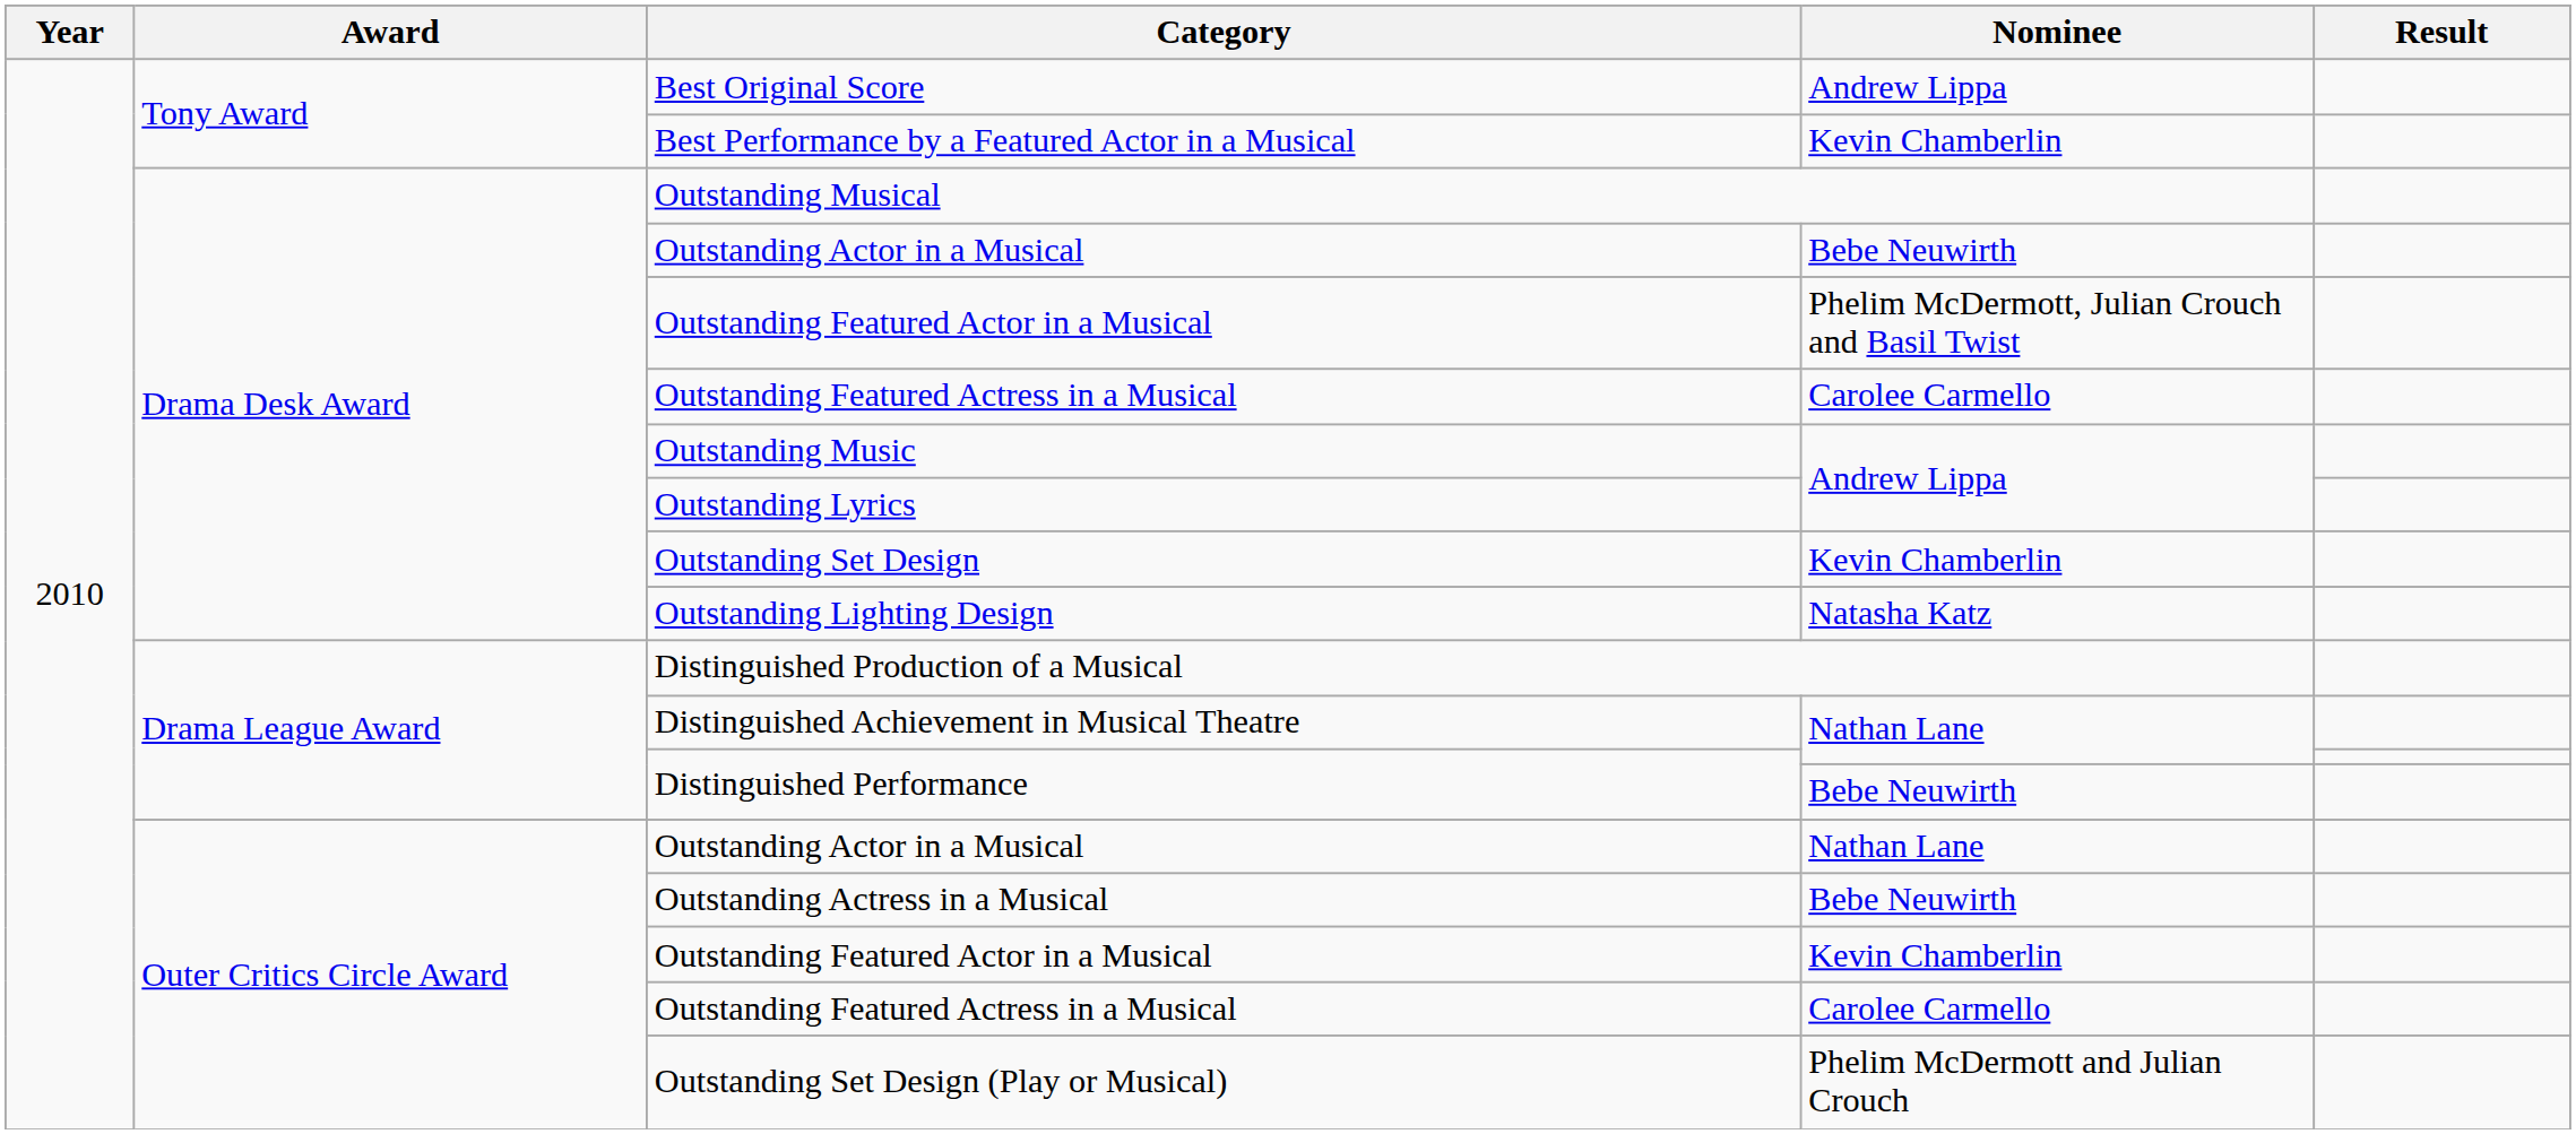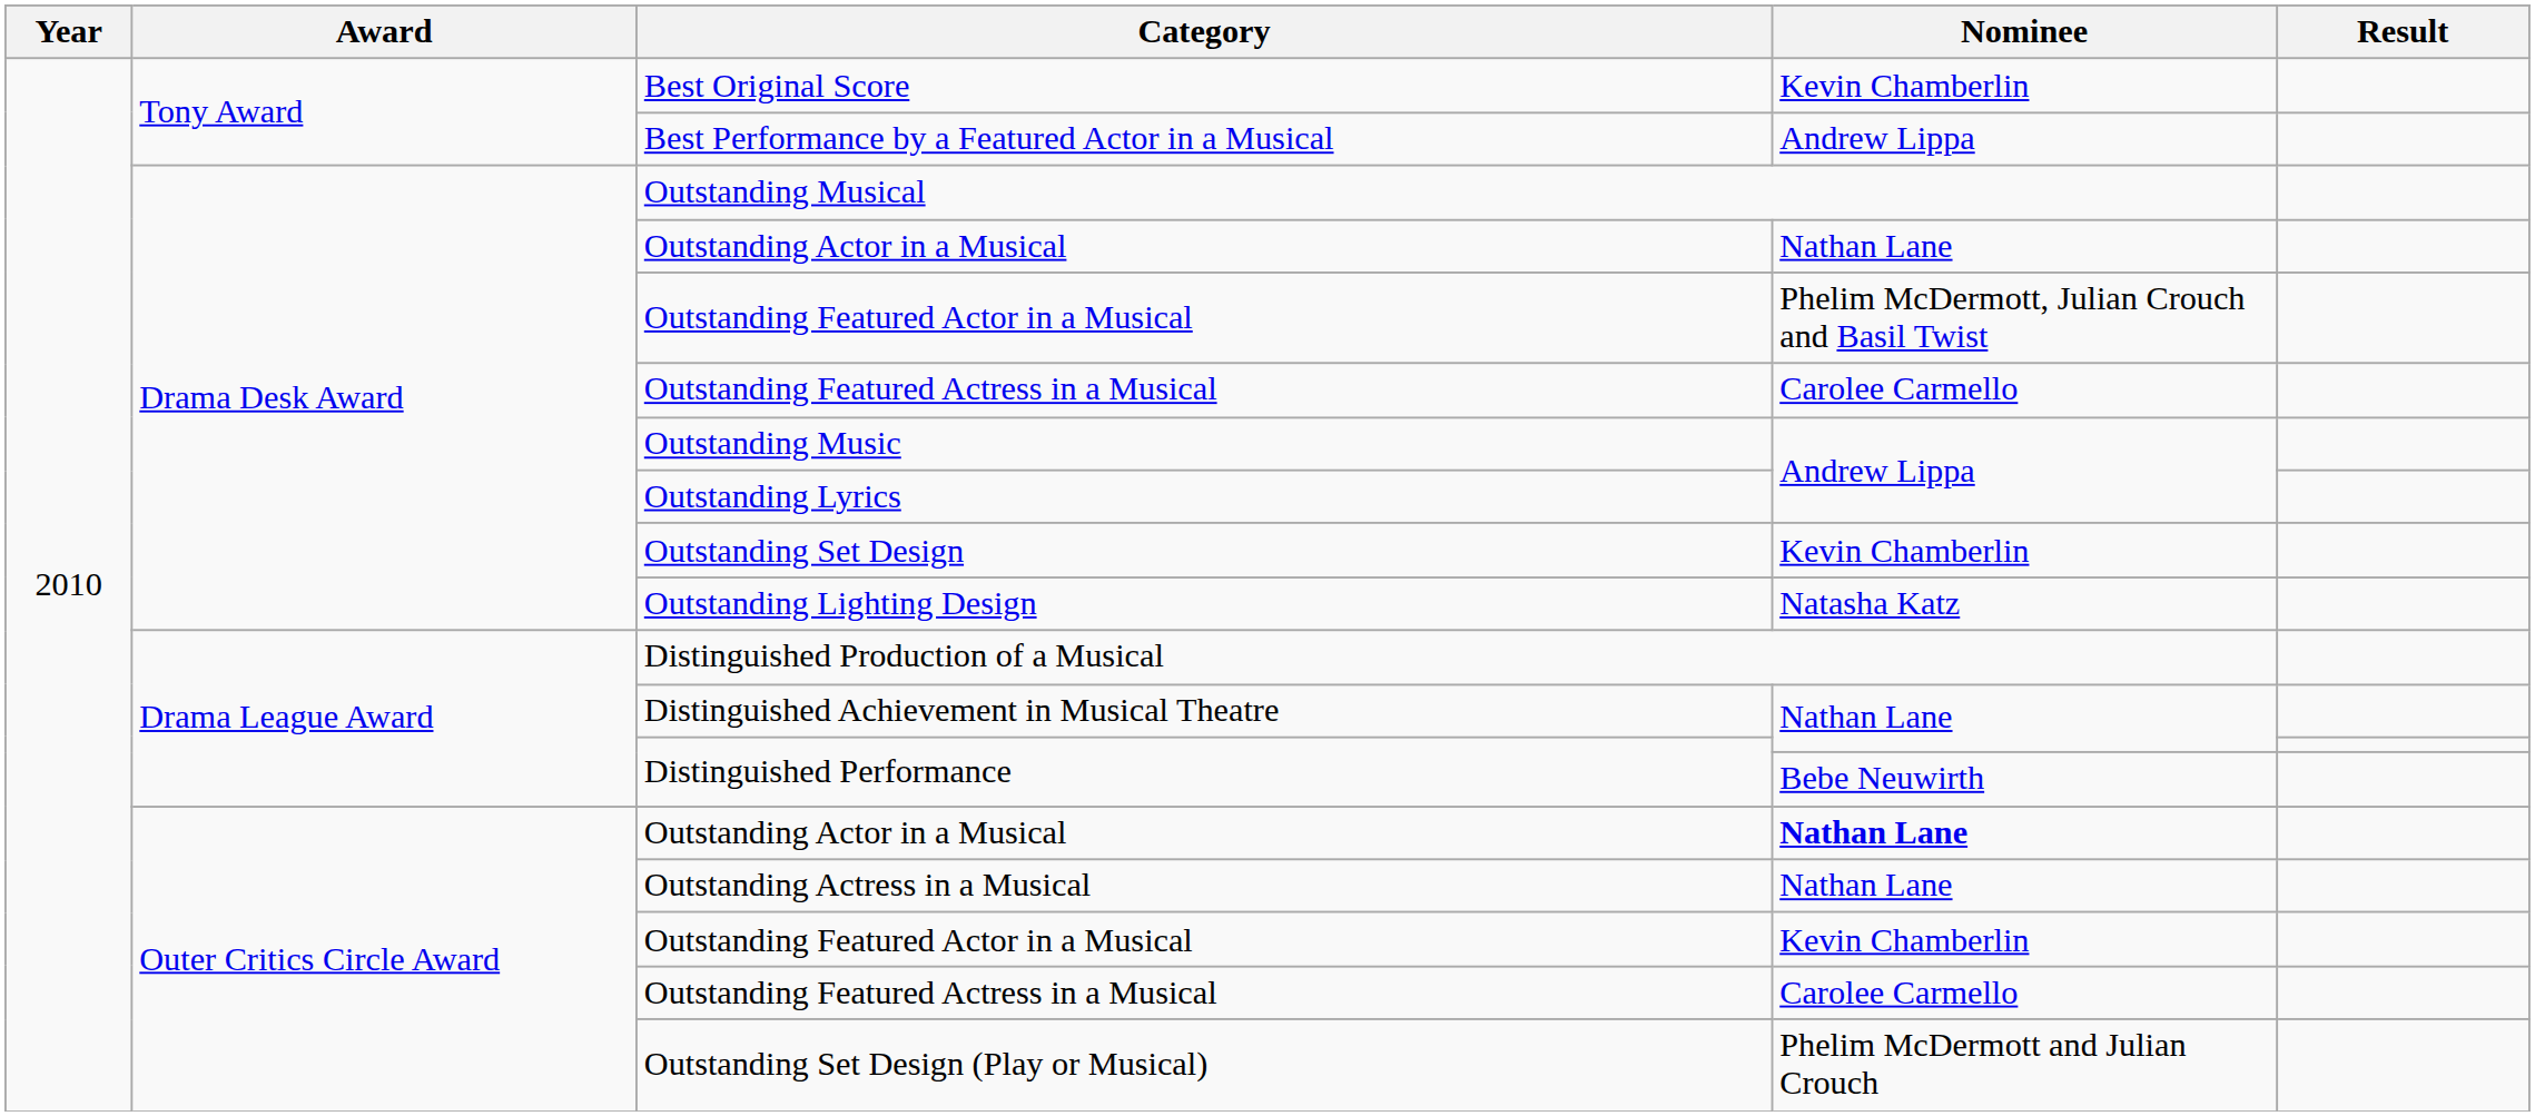 <table class="wikitable" style="width:95%;">
 <tr>
 <th style="width:5%;">Year</th>
 <th style="width:20%;">Award</th>
 <th style="width:45%;">Category</th>
 <th style="width:20%;">Nominee</th>
 <th style="width:10%;">Result</th>
 </tr>
 <tr>
 <td rowspan="19" style="text-align:center;">2010</td>
 <td rowspan="2"><a href='#'>Tony Award</a></td>
 <td><a href='#'>Best Original Score</a></td>
-<td><a href='#'>Andrew Lippa</a></td>
+<td><a href='#'>Kevin Chamberlin</a></td>
 <td></td>
 </tr>
 <tr>
 <td><a href='#'>Best Performance by a Featured Actor in a Musical</a></td>
-<td><a href='#'>Kevin Chamberlin</a></td>
+<td><a href='#'>Andrew Lippa</a></td>
 <td></td>
 </tr>
 <tr>
 <td rowspan="8"><a href='#'>Drama Desk Award</a></td>
 <td colspan="2"><a href='#'>Outstanding Musical</a></td>
 <td></td>
 </tr>
 <tr>
 <td><a href='#'>Outstanding Actor in a Musical</a></td>
-<td><a href='#'>Bebe Neuwirth</a></td>
+<td><a href='#'>Nathan Lane</a></td>
 <td></td>
 </tr>
 <tr>
 <td><a href='#'>Outstanding Featured Actor in a Musical</a></td>
 <td>Phelim McDermott, Julian Crouch and <a href='#'>Basil Twist</a></td>
 <td></td>
 </tr>
 <tr>
 <td><a href='#'>Outstanding Featured Actress in a Musical</a></td>
 <td><a href='#'>Carolee Carmello</a></td>
 <td></td>
 </tr>
 <tr>
 <td><a href='#'>Outstanding Music</a></td>
 <td rowspan="2"><a href='#'>Andrew Lippa</a></td>
 <td></td>
 </tr>
 <tr>
 <td><a href='#'>Outstanding Lyrics</a></td>
 <td></td>
 </tr>
 <tr>
 <td><a href='#'>Outstanding Set Design</a></td>
 <td><a href='#'>Kevin Chamberlin</a></td>
 <td></td>
 </tr>
 <tr>
 <td><a href='#'>Outstanding Lighting Design</a></td>
 <td><a href='#'>Natasha Katz</a></td>
 <td></td>
 </tr>
 <tr>
 <td rowspan="4"><a href='#'>Drama League Award</a></td>
 <td colspan="2">Distinguished Production of a Musical</td>
 <td></td>
 </tr>
 <tr>
 <td>Distinguished Achievement in Musical Theatre</td>
 <td rowspan="2"><a href='#'>Nathan Lane</a></td>
 <td></td>
 </tr>
 <tr>
 <td rowspan="2">Distinguished Performance</td>
 <td></td>
 </tr>
 <tr>
 <td><a href='#'>Bebe Neuwirth</a></td>
 <td></td>
 </tr>
 <tr>
 <td rowspan="5"><a href='#'>Outer Critics Circle Award</a></td>
 <td>Outstanding Actor in a Musical</td>
-<td><a href='#'>Nathan Lane</a></td>
+<td><strong><a href='#'>Nathan Lane</a></strong></td>
 <td></td>
 </tr>
 <tr>
 <td>Outstanding Actress in a Musical</td>
-<td><a href='#'>Bebe Neuwirth</a></td>
+<td><a href='#'>Nathan Lane</a></td>
 <td></td>
 </tr>
 <tr>
 <td>Outstanding Featured Actor in a Musical</td>
 <td><a href='#'>Kevin Chamberlin</a></td>
 <td></td>
 </tr>
 <tr>
 <td>Outstanding Featured Actress in a Musical</td>
 <td><a href='#'>Carolee Carmello</a></td>
 <td></td>
 </tr>
 <tr>
 <td>Outstanding Set Design (Play or Musical)</td>
 <td>Phelim McDermott and Julian Crouch</td>
 <td></td>
 </tr>
 </table>
